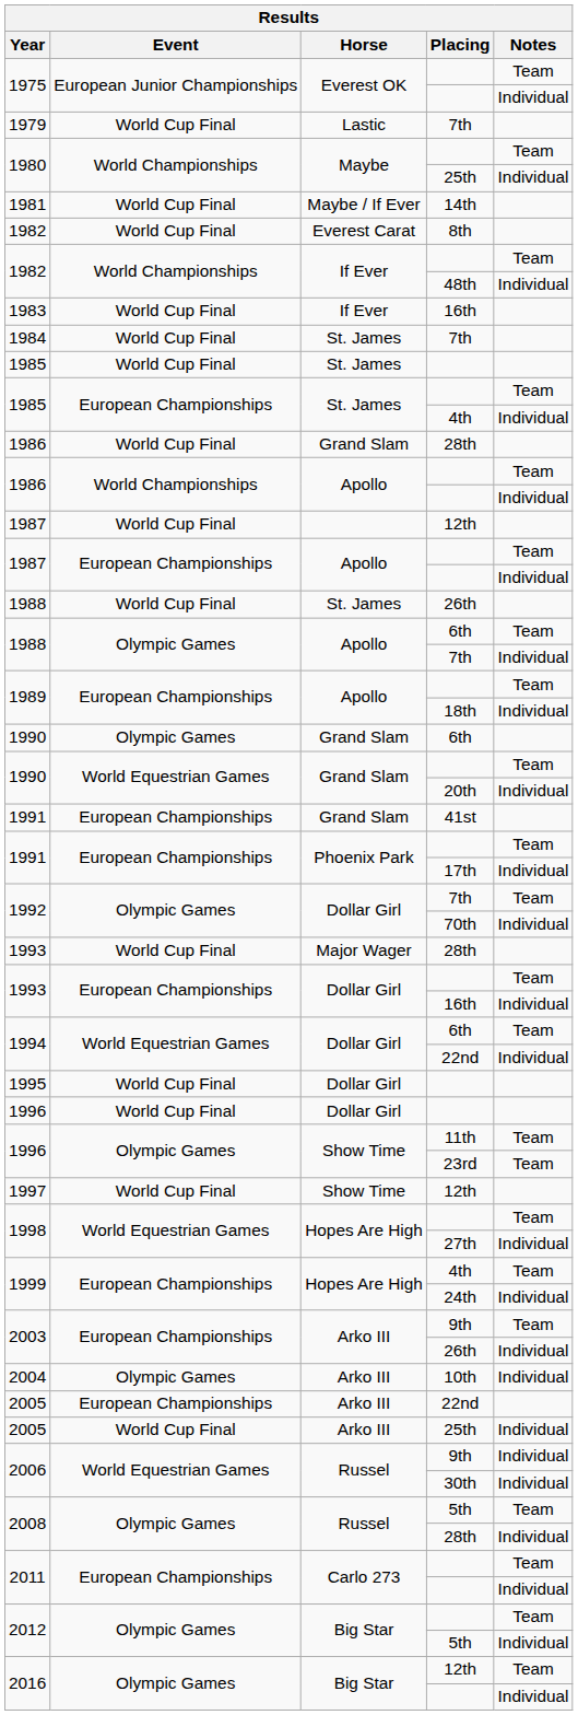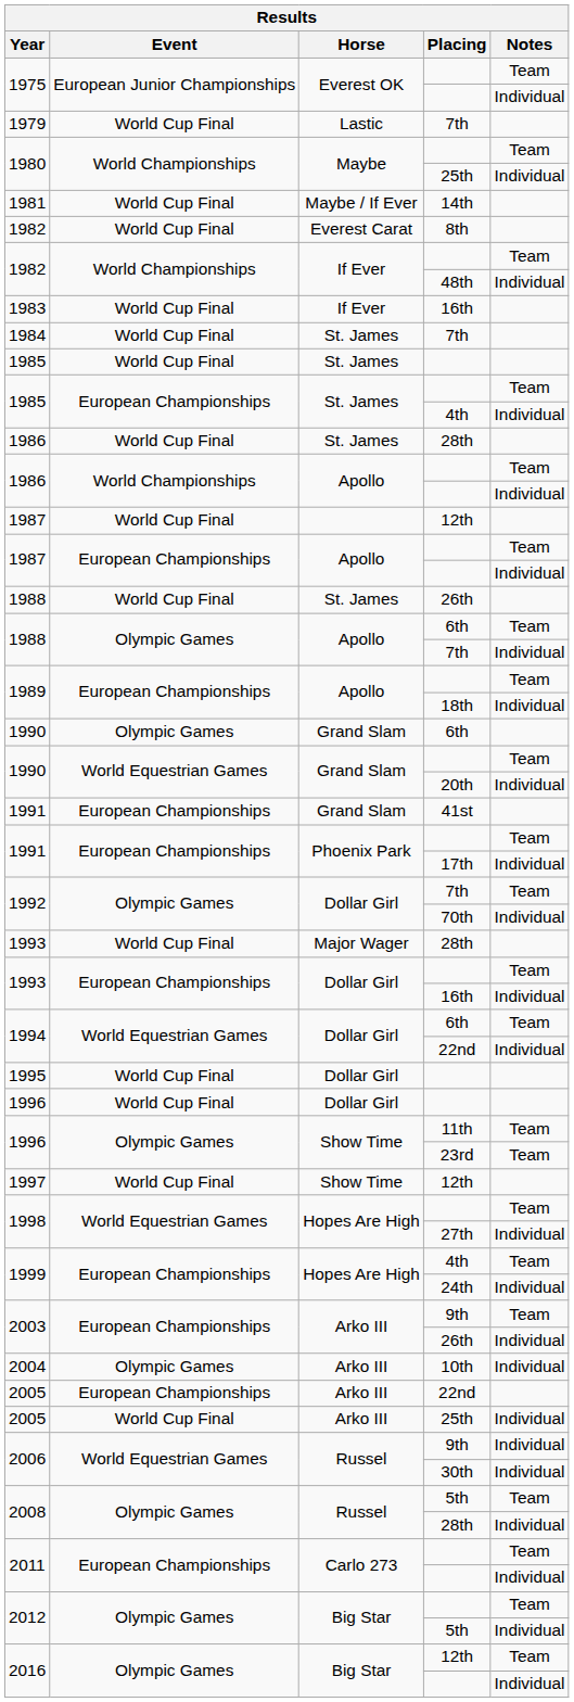 <table class="wikitable" style="text-align:center">
 <tr>
 <th colspan="11" align="center"><strong>Results</strong></th>
 </tr>
 <tr>
 <th>Year</th>
 <th>Event</th>
 <th>Horse</th>
 <th>Placing</th>
 <th>Notes</th>
 </tr>
 <tr>
 <td rowspan="2">1975</td>
 <td rowspan="2">European Junior Championships</td>
 <td rowspan="2">Everest OK</td>
 <td></td>
 <td>Team</td>
 </tr>
 <tr>
 <td></td>
 <td>Individual</td>
 </tr>
 <tr>
 <td>1979</td>
 <td>World Cup Final</td>
 <td>Lastic</td>
 <td>7th</td>
 <td></td>
 </tr>
 <tr>
 <td rowspan="2">1980</td>
 <td rowspan="2">World Championships</td>
 <td rowspan="2">Maybe</td>
 <td></td>
 <td>Team</td>
 </tr>
 <tr>
 <td>25th</td>
 <td>Individual</td>
 </tr>
 <tr>
 <td>1981</td>
 <td>World Cup Final</td>
 <td>Maybe / If Ever</td>
 <td>14th</td>
 <td></td>
 </tr>
 <tr>
 <td>1982</td>
 <td>World Cup Final</td>
 <td>Everest Carat</td>
 <td>8th</td>
 <td></td>
 </tr>
 <tr>
 <td rowspan="2">1982</td>
 <td rowspan="2">World Championships</td>
 <td rowspan="2">If Ever</td>
 <td></td>
 <td>Team</td>
 </tr>
 <tr>
 <td>48th</td>
 <td>Individual</td>
 </tr>
 <tr>
 <td>1983</td>
 <td>World Cup Final</td>
 <td>If Ever</td>
 <td>16th</td>
 <td></td>
 </tr>
 <tr>
 <td>1984</td>
 <td>World Cup Final</td>
 <td>St. James</td>
 <td>7th</td>
 <td></td>
 </tr>
 <tr>
 <td>1985</td>
 <td>World Cup Final</td>
 <td>St. James</td>
 <td></td>
 <td></td>
 </tr>
 <tr>
 <td rowspan="2">1985</td>
 <td rowspan="2">European Championships</td>
 <td rowspan="2">St. James</td>
 <td></td>
 <td>Team</td>
 </tr>
 <tr>
 <td>4th</td>
 <td>Individual</td>
 </tr>
 <tr>
 <td>1986</td>
 <td>World Cup Final</td>
-<td>Grand Slam</td>
+<td>St. James</td>
 <td>28th</td>
 <td></td>
 </tr>
 <tr>
 <td rowspan="2">1986</td>
 <td rowspan="2">World Championships</td>
 <td rowspan="2">Apollo</td>
 <td></td>
 <td>Team</td>
 </tr>
 <tr>
 <td></td>
 <td>Individual</td>
 </tr>
 <tr>
 <td>1987</td>
 <td>World Cup Final</td>
 <td></td>
 <td>12th</td>
 <td></td>
 </tr>
 <tr>
 <td rowspan="2">1987</td>
 <td rowspan="2">European Championships</td>
 <td rowspan="2">Apollo</td>
 <td></td>
 <td>Team</td>
 </tr>
 <tr>
 <td></td>
 <td>Individual</td>
 </tr>
 <tr>
 <td>1988</td>
 <td>World Cup Final</td>
 <td>St. James</td>
 <td>26th</td>
 <td></td>
 </tr>
 <tr>
 <td rowspan="2">1988</td>
 <td rowspan="2">Olympic Games</td>
 <td rowspan="2">Apollo</td>
 <td>6th</td>
 <td>Team</td>
 </tr>
 <tr>
 <td>7th</td>
 <td>Individual</td>
 </tr>
 <tr>
 <td rowspan="2">1989</td>
 <td rowspan="2">European Championships</td>
 <td rowspan="2">Apollo</td>
 <td></td>
 <td>Team</td>
 </tr>
 <tr>
 <td>18th</td>
 <td>Individual</td>
 </tr>
 <tr>
 <td>1990</td>
 <td>Olympic Games</td>
 <td>Grand Slam</td>
 <td>6th</td>
 <td></td>
 </tr>
 <tr>
 <td rowspan="2">1990</td>
 <td rowspan="2">World Equestrian Games</td>
 <td rowspan="2">Grand Slam</td>
 <td></td>
 <td>Team</td>
 </tr>
 <tr>
 <td>20th</td>
 <td>Individual</td>
 </tr>
 <tr>
 <td>1991</td>
 <td>European Championships</td>
 <td>Grand Slam</td>
 <td>41st</td>
 <td></td>
 </tr>
 <tr>
 <td rowspan="2">1991</td>
 <td rowspan="2">European Championships</td>
 <td rowspan="2">Phoenix Park</td>
 <td></td>
 <td>Team</td>
 </tr>
 <tr>
 <td>17th</td>
 <td>Individual</td>
 </tr>
 <tr>
 <td rowspan="2">1992</td>
 <td rowspan="2">Olympic Games</td>
 <td rowspan="2">Dollar Girl</td>
 <td>7th</td>
 <td>Team</td>
 </tr>
 <tr>
 <td>70th</td>
 <td>Individual</td>
 </tr>
 <tr>
 <td>1993</td>
 <td>World Cup Final</td>
 <td>Major Wager</td>
 <td>28th</td>
 <td></td>
 </tr>
 <tr>
 <td rowspan="2">1993</td>
 <td rowspan="2">European Championships</td>
 <td rowspan="2">Dollar Girl</td>
 <td></td>
 <td>Team</td>
 </tr>
 <tr>
 <td>16th</td>
 <td>Individual</td>
 </tr>
 <tr>
 <td rowspan="2">1994</td>
 <td rowspan="2">World Equestrian Games</td>
 <td rowspan="2">Dollar Girl</td>
 <td>6th</td>
 <td>Team</td>
 </tr>
 <tr>
 <td>22nd</td>
 <td>Individual</td>
 </tr>
 <tr>
 <td>1995</td>
 <td>World Cup Final</td>
 <td>Dollar Girl</td>
 <td></td>
 <td></td>
 </tr>
 <tr>
 <td>1996</td>
 <td>World Cup Final</td>
 <td>Dollar Girl</td>
 <td></td>
 <td></td>
 </tr>
 <tr>
 <td rowspan="2">1996</td>
 <td rowspan="2">Olympic Games</td>
 <td rowspan="2">Show Time</td>
 <td>11th</td>
 <td>Team</td>
 </tr>
 <tr>
 <td>23rd</td>
 <td>Team</td>
 </tr>
 <tr>
 <td>1997</td>
 <td>World Cup Final</td>
 <td>Show Time</td>
 <td>12th</td>
 <td></td>
 </tr>
 <tr>
 <td rowspan="2">1998</td>
 <td rowspan="2">World Equestrian Games</td>
 <td rowspan="2">Hopes Are High</td>
 <td></td>
 <td>Team</td>
 </tr>
 <tr>
 <td>27th</td>
 <td>Individual</td>
 </tr>
 <tr>
 <td rowspan="2">1999</td>
 <td rowspan="2">European Championships</td>
 <td rowspan="2">Hopes Are High</td>
 <td>4th</td>
 <td>Team</td>
 </tr>
 <tr>
 <td>24th</td>
 <td>Individual</td>
 </tr>
 <tr>
 <td rowspan="2">2003</td>
 <td rowspan="2">European Championships</td>
 <td rowspan="2">Arko III</td>
 <td>9th</td>
 <td>Team</td>
 </tr>
 <tr>
 <td>26th</td>
 <td>Individual</td>
 </tr>
 <tr>
 <td>2004</td>
 <td>Olympic Games</td>
 <td>Arko III</td>
 <td>10th</td>
 <td>Individual</td>
 </tr>
 <tr>
 <td>2005</td>
 <td>European Championships</td>
 <td>Arko III</td>
 <td>22nd</td>
 <td></td>
 </tr>
 <tr>
 <td>2005</td>
 <td>World Cup Final</td>
 <td>Arko III</td>
 <td>25th</td>
 <td>Individual</td>
 </tr>
 <tr>
 <td rowspan="2">2006</td>
 <td rowspan="2">World Equestrian Games</td>
 <td rowspan="2">Russel</td>
 <td>9th</td>
 <td>Individual</td>
 </tr>
 <tr>
 <td>30th</td>
 <td>Individual</td>
 </tr>
 <tr>
 <td rowspan="2">2008</td>
 <td rowspan="2">Olympic Games</td>
 <td rowspan="2">Russel</td>
 <td>5th</td>
 <td>Team</td>
 </tr>
 <tr>
 <td>28th</td>
 <td>Individual</td>
 </tr>
 <tr>
 <td rowspan="2">2011</td>
 <td rowspan="2">European Championships</td>
 <td rowspan="2">Carlo 273</td>
 <td></td>
 <td>Team</td>
 </tr>
 <tr>
 <td></td>
 <td>Individual</td>
 </tr>
 <tr>
 <td rowspan="2">2012</td>
 <td rowspan="2">Olympic Games</td>
 <td rowspan="2">Big Star</td>
 <td></td>
 <td>Team</td>
 </tr>
 <tr>
 <td>5th</td>
 <td>Individual</td>
 </tr>
 <tr>
 <td rowspan="2">2016</td>
 <td rowspan="2">Olympic Games</td>
 <td rowspan="2">Big Star</td>
 <td>12th</td>
 <td>Team</td>
 </tr>
 <tr>
 <td></td>
 <td>Individual</td>
 </tr>
 </table>
